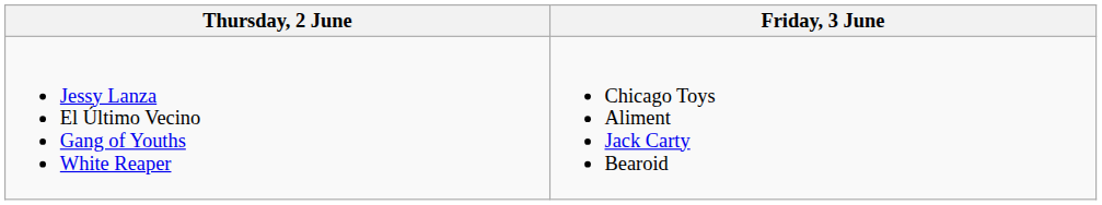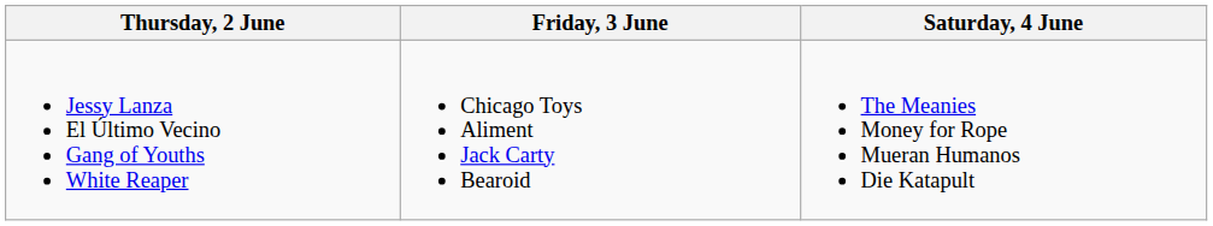 <table class="wikitable">
 <tr>
 <th width="500">Thursday, 2 June</th>
 <th width="500">Friday, 3 June</th>
+<th width="500">Saturday, 4 June</th>
 </tr>
 <tr valign="top">
 <td><br><ul><li><a href='#'>Jessy Lanza</a></li><li>El Último Vecino</li><li><a href='#'>Gang of Youths</a></li><li><a href='#'>White Reaper</a></li></ul></td>
 <td><br><ul><li>Chicago Toys</li><li>Aliment</li><li><a href='#'>Jack Carty</a></li><li>Bearoid</li></ul></td>
+<td><br><ul><li><a href='#'>The Meanies</a></li><li>Money for Rope</li><li>Mueran Humanos</li><li>Die Katapult</li></ul></td>
 </tr>
 </table>
